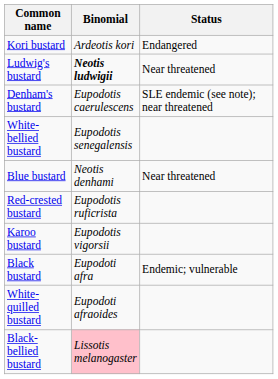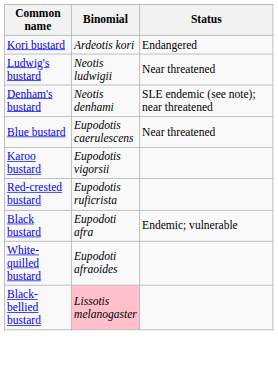 <table width=60% class="wikitable">
 <tr>
 <th width=25%>Common name</th>
 <th width=25%>Binomial</th>
 <th width=50%>Status</th>
 </tr>
 <tr>
 <td><a href='#'>Kori bustard</a></td>
 <td><em>Ardeotis kori</em></td>
 <td>Endangered</td>
 </tr>
 <tr>
 <td><a href='#'>Ludwig's bustard</a></td>
-<td><strong><em>Neotis ludwigii</em></strong></td>
+<td><em>Neotis ludwigii</em></td>
 <td>Near threatened</td>
 </tr>
 <tr>
 <td><a href='#'>Denham's bustard</a></td>
-<td><em>Eupodotis caerulescens</em></td>
+<td><em>Neotis denhami</em></td>
 <td>SLE endemic (see note); near threatened</td>
 </tr>
 <tr>
-<td><a href='#'>White-bellied bustard</a></td>
-<td><em>Eupodotis senegalensis</em></td>
-<td></td>
+<td><a href='#'>Blue bustard</a></td>
+<td><em>Eupodotis caerulescens</em></td>
+<td>Near threatened</td>
 </tr>
 <tr>
-<td><a href='#'>Blue bustard</a></td>
-<td><em>Neotis denhami</em></td>
-<td>Near threatened</td>
+<td><a href='#'>Karoo bustard</a></td>
+<td><em>Eupodotis vigorsii</em></td>
+<td></td>
 </tr>
 <tr>
 <td><a href='#'>Red-crested bustard</a></td>
 <td><em>Eupodotis ruficrista</em></td>
-<td></td>
-</tr>
-<tr>
-<td><a href='#'>Karoo bustard</a></td>
-<td><em>Eupodotis vigorsii</em></td>
 <td></td>
 </tr>
 <tr>
 <td><a href='#'>Black bustard</a></td>
 <td><em>Eupodoti afra</em></td>
 <td>Endemic; vulnerable</td>
 </tr>
 <tr>
 <td><a href='#'>White-quilled bustard</a></td>
 <td><em>Eupodoti afraoides</em></td>
 <td></td>
 </tr>
 <tr>
 <td><a href='#'>Black-bellied bustard</a></td>
 <td style="background: pink;"><em>Lissotis melanogaster</em></td>
 <td></td>
 </tr>
 </table>
